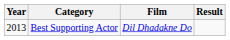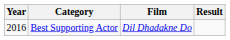 <table class="wikitable sortable">
 <tr>
 <th>Year</th>
 <th>Category</th>
 <th>Film</th>
 <th>Result</th>
 </tr>
 <tr>
-<td>2013</td>
+<td>2016</td>
 <td><a href='#'>Best Supporting Actor</a></td>
 <td><em><a href='#'>Dil Dhadakne Do</a></em></td>
 <td></td>
 </tr>
 </table>
